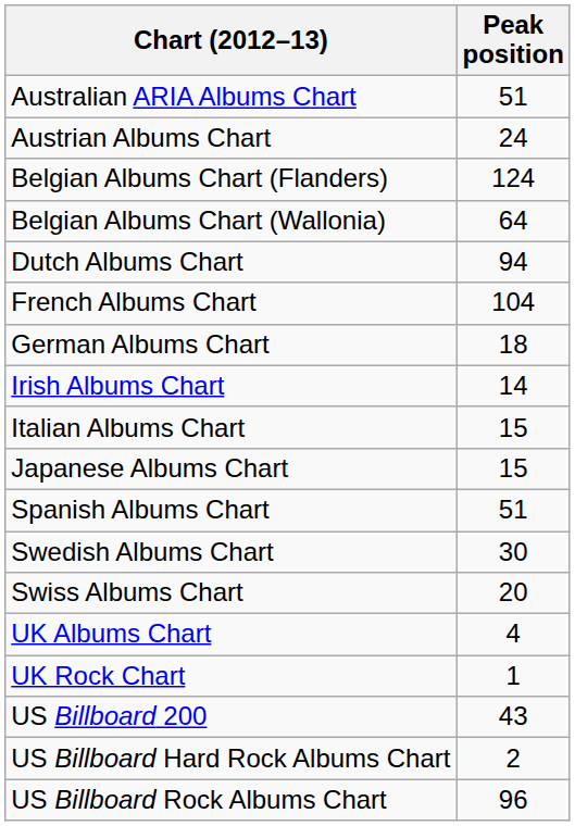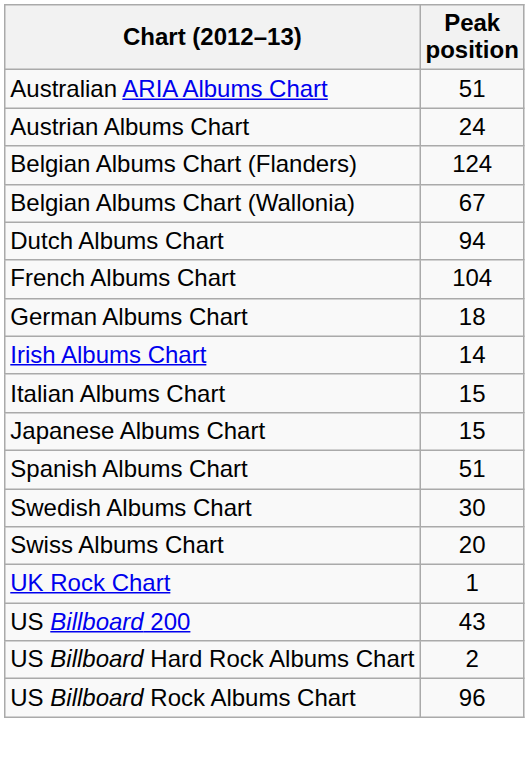 <table class="wikitable sortable">
 <tr>
 <th>Chart (2012–13)</th>
 <th>Peak<br>position</th>
 </tr>
 <tr>
 <td>Australian <a href='#'>ARIA Albums Chart</a></td>
 <td style="text-align:center;">51</td>
 </tr>
 <tr>
 <td>Austrian Albums Chart</td>
 <td style="text-align:center;">24</td>
 </tr>
 <tr>
 <td>Belgian Albums Chart (Flanders)</td>
 <td style="text-align:center;">124</td>
 </tr>
 <tr>
 <td>Belgian Albums Chart (Wallonia)</td>
-<td style="text-align:center;">64</td>
+<td style="text-align:center;">67</td>
 </tr>
 <tr>
 <td>Dutch Albums Chart</td>
 <td style="text-align:center;">94</td>
 </tr>
 <tr>
 <td>French Albums Chart</td>
 <td style="text-align:center;">104</td>
 </tr>
 <tr>
 <td>German Albums Chart</td>
 <td style="text-align:center;">18</td>
 </tr>
 <tr>
 <td><a href='#'>Irish Albums Chart</a></td>
 <td style="text-align:center;">14</td>
 </tr>
 <tr>
 <td>Italian Albums Chart</td>
 <td style="text-align:center;">15</td>
 </tr>
 <tr>
 <td>Japanese Albums Chart</td>
 <td style="text-align:center;">15</td>
 </tr>
 <tr>
 <td>Spanish Albums Chart</td>
 <td style="text-align:center;">51</td>
 </tr>
 <tr>
 <td>Swedish Albums Chart</td>
 <td style="text-align:center;">30</td>
 </tr>
 <tr>
 <td>Swiss Albums Chart</td>
 <td style="text-align:center;">20</td>
 </tr>
 <tr>
-<td><a href='#'>UK Albums Chart</a></td>
-<td style="text-align:center;">4</td>
-</tr>
-<tr>
 <td><a href='#'>UK Rock Chart</a></td>
 <td style="text-align:center;">1</td>
 </tr>
 <tr>
 <td>US <a href='#'><em>Billboard</em> 200</a></td>
 <td style="text-align:center;">43</td>
 </tr>
 <tr>
 <td>US <em>Billboard</em> Hard Rock Albums Chart</td>
 <td style="text-align:center;">2</td>
 </tr>
 <tr>
 <td>US <em>Billboard</em> Rock Albums Chart</td>
 <td style="text-align:center;">96</td>
 </tr>
 </table>
